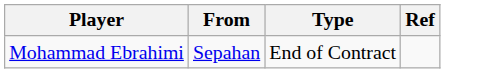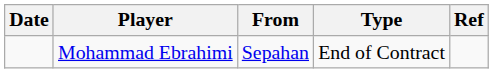 <table class="wikitable">
 <tr>
+<th><strong>Date</strong></th>
 <th><strong>Player</strong></th>
 <th><strong>From</strong></th>
 <th><strong>Type</strong></th>
 <th><strong>Ref</strong></th>
 </tr>
 <tr>
+<td></td>
 <td> <a href='#'>Mohammad Ebrahimi</a></td>
 <td> <a href='#'>Sepahan</a></td>
 <td>End of Contract</td>
 <td></td>
 </tr>
 </table>
